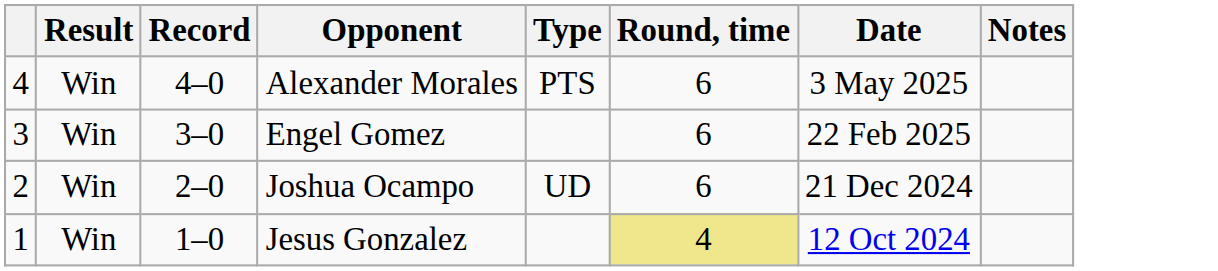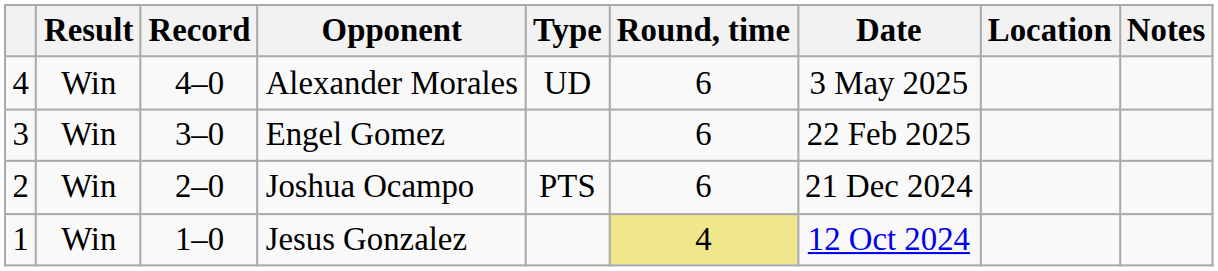 <table class="wikitable" style="text-align:center">
 <tr>
 <th></th>
 <th>Result</th>
 <th>Record</th>
 <th>Opponent</th>
 <th>Type</th>
 <th>Round, time</th>
 <th>Date</th>
+<th>Location</th>
 <th>Notes</th>
 </tr>
 <tr>
 <td>4</td>
 <td>Win</td>
 <td>4–0</td>
 <td style="text-align:left;">Alexander Morales</td>
-<td>PTS</td>
+<td>UD</td>
 <td>6</td>
 <td>3 May 2025</td>
+<td style="text-align:left;"></td>
 <td></td>
 </tr>
 <tr>
 <td>3</td>
 <td>Win</td>
 <td>3–0</td>
 <td style="text-align:left;">Engel Gomez</td>
 <td></td>
 <td>6</td>
 <td>22 Feb 2025</td>
+<td style="text-align:left;"></td>
 <td></td>
 </tr>
 <tr>
 <td>2</td>
 <td>Win</td>
 <td>2–0</td>
 <td style="text-align:left;">Joshua Ocampo</td>
-<td>UD</td>
+<td>PTS</td>
 <td>6</td>
 <td>21 Dec 2024</td>
+<td style="text-align:left;"></td>
 <td></td>
 </tr>
 <tr>
 <td>1</td>
 <td>Win</td>
 <td>1–0</td>
 <td style="text-align:left;">Jesus Gonzalez</td>
 <td></td>
 <td style="background: khaki;">4</td>
 <td><a href='#'>12 Oct 2024</a></td>
+<td style="text-align:left;"></td>
 <td></td>
 </tr>
 </table>
